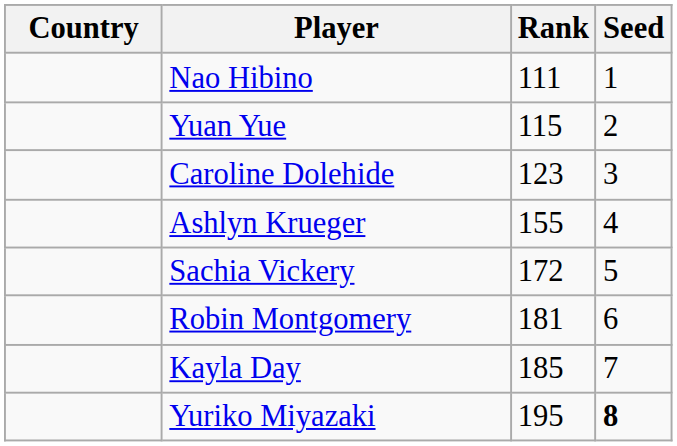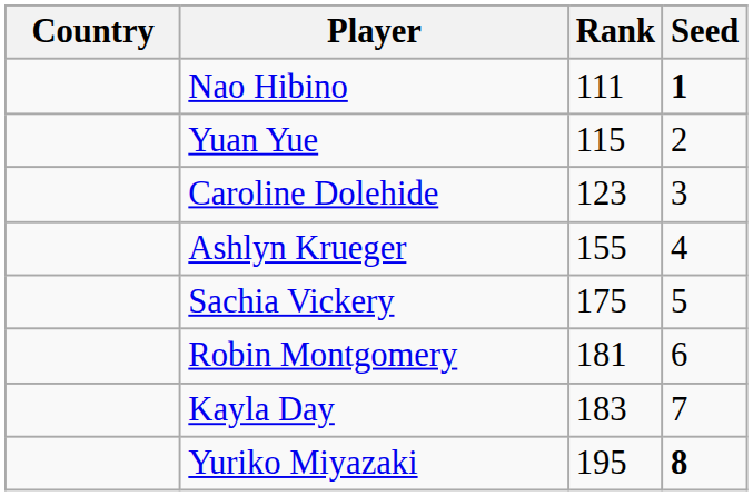 <table class="wikitable">
 <tr>
 <th width="75">Country</th>
 <th width="175">Player</th>
 <th>Rank</th>
 <th>Seed</th>
 </tr>
 <tr>
 <td></td>
 <td><a href='#'>Nao Hibino</a></td>
 <td>111</td>
-<td>1</td>
+<td><strong>1</strong></td>
 </tr>
 <tr>
 <td></td>
 <td><a href='#'>Yuan Yue</a></td>
 <td>115</td>
 <td>2</td>
 </tr>
 <tr>
 <td></td>
 <td><a href='#'>Caroline Dolehide</a></td>
 <td>123</td>
 <td>3</td>
 </tr>
 <tr>
 <td></td>
 <td><a href='#'>Ashlyn Krueger</a></td>
 <td>155</td>
 <td>4</td>
 </tr>
 <tr>
 <td></td>
 <td><a href='#'>Sachia Vickery</a></td>
-<td>172</td>
+<td>175</td>
 <td>5</td>
 </tr>
 <tr>
 <td></td>
 <td><a href='#'>Robin Montgomery</a></td>
 <td>181</td>
 <td>6</td>
 </tr>
 <tr>
 <td></td>
 <td><a href='#'>Kayla Day</a></td>
-<td>185</td>
+<td>183</td>
 <td>7</td>
 </tr>
 <tr>
 <td></td>
 <td><a href='#'>Yuriko Miyazaki</a></td>
 <td>195</td>
 <td><strong>8</strong></td>
 </tr>
 </table>
